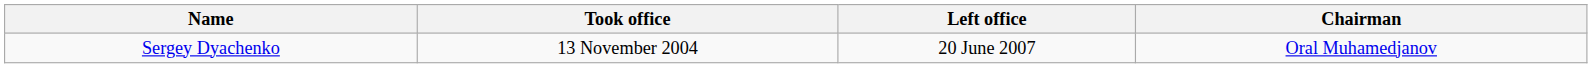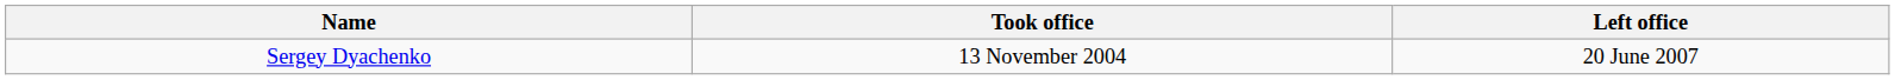 <table class="wikitable" width="70%">
 <tr>
 <th>Name</th>
 <th>Took office</th>
 <th>Left office</th>
-<th>Chairman</th>
 </tr>
 <tr>
 <td align="center"><a href='#'>Sergey Dyachenko</a></td>
 <td align="center">13 November 2004</td>
 <td align="center">20 June 2007</td>
-<td align="center"><a href='#'>Oral Muhamedjanov</a></td>
 </tr>
 </table>
